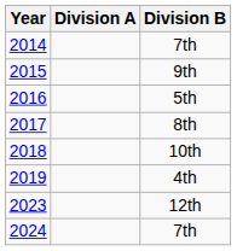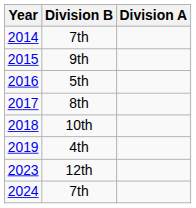 <table class="wikitable" style="text-align:center">
 <tr>
 <th>Year</th>
+<th>Division B</th>
 <th>Division A</th>
-<th>Division B</th>
 </tr>
 <tr>
 <td><a href='#'>2014</a></td>
+<td>7th</td>
 <td></td>
-<td>7th</td>
 </tr>
 <tr>
 <td><a href='#'>2015</a></td>
+<td>9th</td>
 <td></td>
-<td>9th</td>
 </tr>
 <tr>
 <td><a href='#'>2016</a></td>
+<td>5th</td>
 <td></td>
-<td>5th</td>
 </tr>
 <tr>
 <td><a href='#'>2017</a></td>
+<td>8th</td>
 <td></td>
-<td>8th</td>
 </tr>
 <tr>
 <td><a href='#'>2018</a></td>
+<td>10th</td>
 <td></td>
-<td>10th</td>
 </tr>
 <tr>
 <td><a href='#'>2019</a></td>
+<td>4th</td>
 <td></td>
-<td>4th</td>
 </tr>
 <tr>
 <td><a href='#'>2023</a></td>
+<td>12th</td>
 <td></td>
-<td>12th</td>
 </tr>
 <tr>
 <td><a href='#'>2024</a></td>
+<td>7th</td>
 <td></td>
-<td>7th</td>
 </tr>
 </table>
